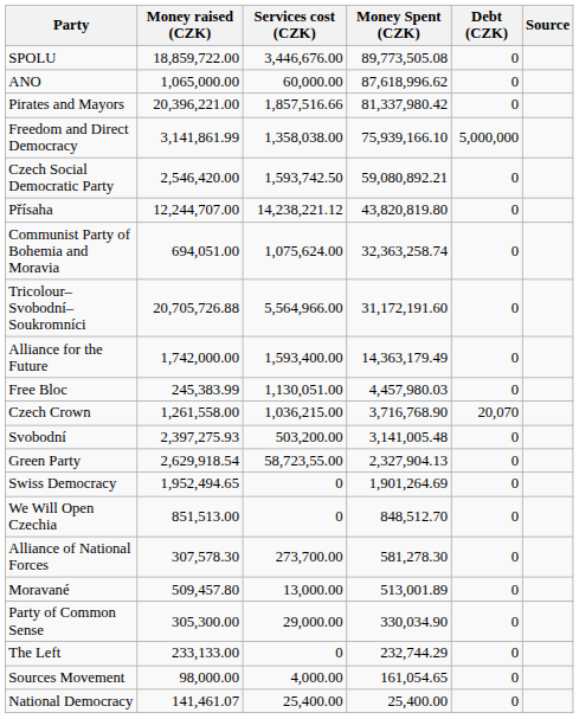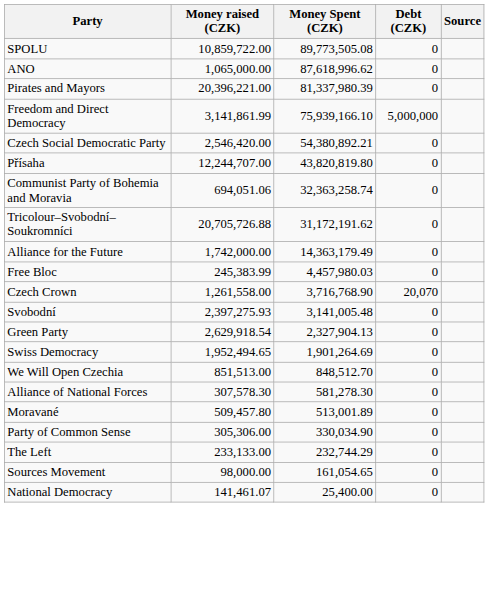 <table class="wikitable sortable">
 <tr>
 <th>Party</th>
 <th>Money raised (CZK)</th>
-<th>Services cost (CZK)</th>
 <th>Money Spent (CZK)</th>
 <th>Debt (CZK)</th>
 <th>Source</th>
 </tr>
 <tr>
 <td>SPOLU</td>
-<td align=right>18,859,722.00</td>
-<td align="right">3,446,676.00</td>
+<td align=right>10,859,722.00</td>
 <td align="right">89,773,505.08</td>
 <td align="right">0</td>
 <td></td>
 </tr>
 <tr>
 <td>ANO</td>
 <td align=right>1,065,000.00</td>
-<td align="right">60,000.00</td>
 <td align="right">87,618,996.62</td>
 <td align="right">0</td>
 <td></td>
 </tr>
 <tr>
 <td>Pirates and Mayors</td>
 <td align=right>20,396,221.00</td>
-<td align="right">1,857,516.66</td>
-<td align="right">81,337,980.42</td>
+<td align="right">81,337,980.39</td>
 <td align="right">0</td>
 <td></td>
 </tr>
 <tr>
 <td>Freedom and Direct Democracy</td>
 <td align=right>3,141,861.99</td>
-<td align="right">1,358,038.00</td>
 <td align="right">75,939,166.10</td>
 <td align="right">5,000,000</td>
 <td></td>
 </tr>
 <tr>
 <td>Czech Social Democratic Party</td>
 <td align=right>2,546,420.00</td>
-<td align="right">1,593,742.50</td>
-<td align="right">59,080,892.21</td>
+<td align="right">54,380,892.21</td>
 <td align="right">0</td>
 <td></td>
 </tr>
 <tr>
 <td>Přísaha</td>
 <td align=right>12,244,707.00</td>
-<td align="right">14,238,221.12</td>
 <td align="right">43,820,819.80</td>
 <td align="right">0</td>
 <td></td>
 </tr>
 <tr>
 <td>Communist Party of Bohemia and Moravia</td>
-<td align=right>694,051.00</td>
-<td align="right">1,075,624.00</td>
+<td align=right>694,051.06</td>
 <td align="right">32,363,258.74</td>
 <td align="right">0</td>
 <td></td>
 </tr>
 <tr>
 <td>Tricolour–Svobodní–Soukromníci</td>
 <td align=right>20,705,726.88</td>
-<td align="right">5,564,966.00</td>
-<td align="right">31,172,191.60</td>
+<td align="right">31,172,191.62</td>
 <td align="right">0</td>
 <td></td>
 </tr>
 <tr>
 <td>Alliance for the Future</td>
 <td align=right>1,742,000.00</td>
-<td align="right">1,593,400.00</td>
 <td align="right">14,363,179.49</td>
 <td align="right">0</td>
 <td></td>
 </tr>
 <tr>
 <td>Free Bloc</td>
 <td align=right>245,383.99</td>
-<td align="right">1,130,051.00</td>
 <td align="right">4,457,980.03</td>
 <td align="right">0</td>
 <td></td>
 </tr>
 <tr>
 <td>Czech Crown</td>
 <td align=right>1,261,558.00</td>
-<td align="right">1,036,215.00</td>
 <td align="right">3,716,768.90</td>
 <td align="right">20,070</td>
 <td></td>
 </tr>
 <tr>
 <td>Svobodní</td>
 <td align=right>2,397,275.93</td>
-<td align="right">503,200.00</td>
 <td align="right">3,141,005.48</td>
 <td align="right">0</td>
 <td></td>
 </tr>
 <tr>
 <td>Green Party</td>
 <td align=right>2,629,918.54</td>
-<td align="right">58,723,55.00</td>
 <td align="right">2,327,904.13</td>
 <td align="right">0</td>
 <td></td>
 </tr>
 <tr>
 <td>Swiss Democracy</td>
 <td align=right>1,952,494.65</td>
-<td align="right">0</td>
 <td align="right">1,901,264.69</td>
 <td align="right">0</td>
 <td></td>
 </tr>
 <tr>
 <td>We Will Open Czechia</td>
 <td align=right>851,513.00</td>
-<td align="right">0</td>
 <td align="right">848,512.70</td>
 <td align="right">0</td>
 <td></td>
 </tr>
 <tr>
 <td>Alliance of National Forces</td>
 <td align=right>307,578.30</td>
-<td align="right">273,700.00</td>
 <td align="right">581,278.30</td>
 <td align="right">0</td>
 <td></td>
 </tr>
 <tr>
 <td>Moravané</td>
 <td align=right>509,457.80</td>
-<td align="right">13,000.00</td>
 <td align="right">513,001.89</td>
 <td align="right">0</td>
 <td></td>
 </tr>
 <tr>
 <td>Party of Common Sense</td>
-<td align=right>305,300.00</td>
-<td align="right">29,000.00</td>
+<td align=right>305,306.00</td>
 <td align="right">330,034.90</td>
 <td align="right">0</td>
 <td></td>
 </tr>
 <tr>
 <td>The Left</td>
 <td align=right>233,133.00</td>
-<td align="right">0</td>
 <td align="right">232,744.29</td>
 <td align="right">0</td>
 <td></td>
 </tr>
 <tr>
 <td>Sources Movement</td>
 <td align=right>98,000.00</td>
-<td align="right">4,000.00</td>
 <td align="right">161,054.65</td>
 <td align="right">0</td>
 <td></td>
 </tr>
 <tr>
 <td>National Democracy</td>
 <td align=right>141,461.07</td>
 <td align="right">25,400.00</td>
-<td align="right">25,400.00</td>
 <td align="right">0</td>
 <td></td>
 </tr>
 </table>
